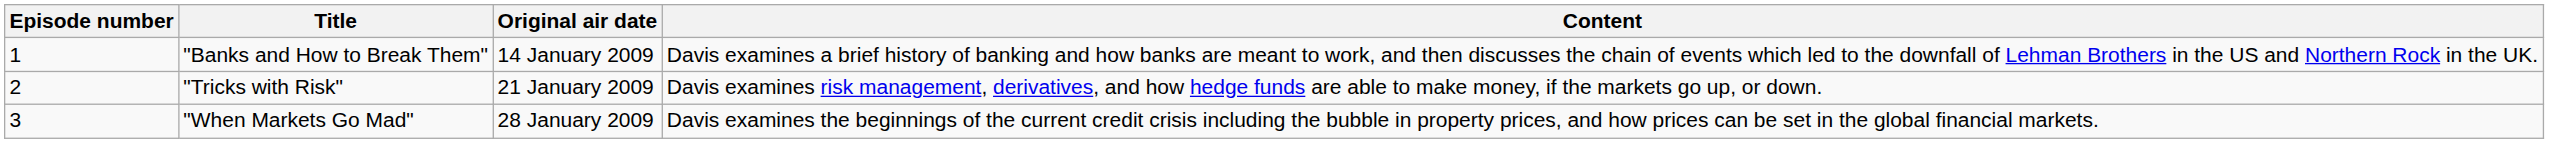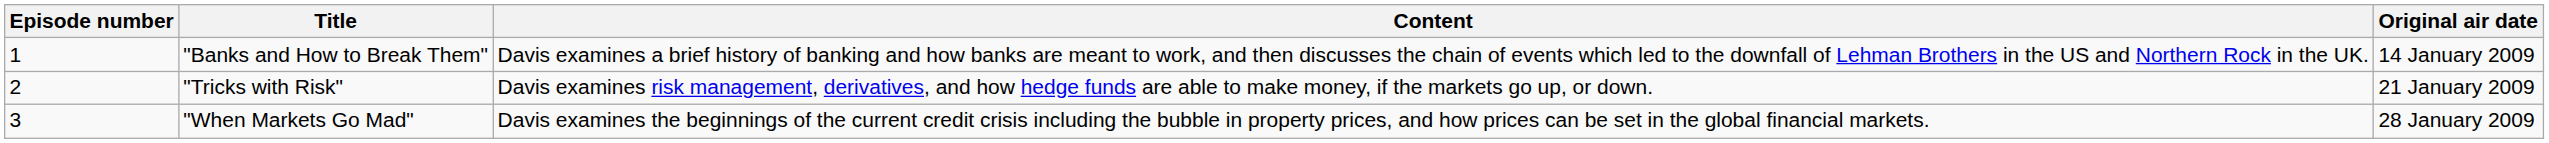 <table class="wikitable" border="1">
 <tr>
 <th>Episode number</th>
 <th>Title</th>
+<th>Content</th>
 <th>Original air date</th>
-<th>Content</th>
 </tr>
 <tr>
 <td>1</td>
 <td>"Banks and How to Break Them"</td>
+<td>Davis examines a brief history of banking and how banks are meant to work, and then discusses the chain of events which led to the downfall of <a href='#'>Lehman Brothers</a> in the US and <a href='#'>Northern Rock</a> in the UK.</td>
 <td>14 January 2009</td>
-<td>Davis examines a brief history of banking and how banks are meant to work, and then discusses the chain of events which led to the downfall of <a href='#'>Lehman Brothers</a> in the US and <a href='#'>Northern Rock</a> in the UK.</td>
 </tr>
 <tr>
 <td>2</td>
 <td>"Tricks with Risk"</td>
+<td>Davis examines <a href='#'>risk management</a>, <a href='#'>derivatives</a>, and how <a href='#'>hedge funds</a> are able to make money, if the markets go up, or down.</td>
 <td>21 January 2009</td>
-<td>Davis examines <a href='#'>risk management</a>, <a href='#'>derivatives</a>, and how <a href='#'>hedge funds</a> are able to make money, if the markets go up, or down.</td>
 </tr>
 <tr>
 <td>3</td>
 <td>"When Markets Go Mad"</td>
+<td>Davis examines the beginnings of the current credit crisis including the bubble in property prices, and how prices can be set in the global financial markets.</td>
 <td>28 January 2009</td>
-<td>Davis examines the beginnings of the current credit crisis including the bubble in property prices, and how prices can be set in the global financial markets.</td>
 </tr>
 </table>
